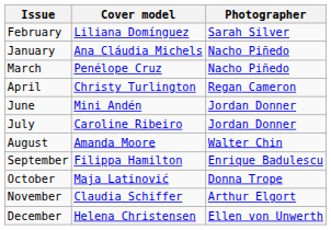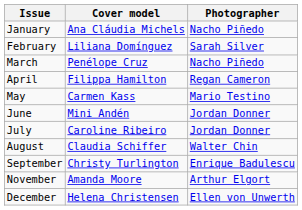 <table class="wikitable">
 <tr>
 <th>Issue</th>
 <th>Cover model</th>
 <th>Photographer</th>
 </tr>
 <tr>
+<td>January</td>
+<td><a href='#'>Ana Cláudia Michels</a></td>
+<td><a href='#'>Nacho Piñedo</a></td>
+</tr>
+<tr>
 <td>February</td>
 <td><a href='#'>Liliana Domínguez</a></td>
 <td><a href='#'>Sarah Silver</a></td>
-</tr>
-<tr>
-<td>January</td>
-<td><a href='#'>Ana Cláudia Michels</a></td>
-<td><a href='#'>Nacho Piñedo</a></td>
 </tr>
 <tr>
 <td>March</td>
 <td><a href='#'>Penélope Cruz</a></td>
 <td><a href='#'>Nacho Piñedo</a></td>
 </tr>
 <tr>
 <td>April</td>
-<td><a href='#'>Christy Turlington</a></td>
+<td><a href='#'>Filippa Hamilton</a></td>
 <td><a href='#'>Regan Cameron</a></td>
+</tr>
+<tr>
+<td>May</td>
+<td><a href='#'>Carmen Kass</a></td>
+<td><a href='#'>Mario Testino</a></td>
 </tr>
 <tr>
 <td>June</td>
 <td><a href='#'>Mini Andén</a></td>
 <td><a href='#'>Jordan Donner</a></td>
 </tr>
 <tr>
 <td>July</td>
 <td><a href='#'>Caroline Ribeiro</a></td>
 <td><a href='#'>Jordan Donner</a></td>
 </tr>
 <tr>
 <td>August</td>
-<td><a href='#'>Amanda Moore</a></td>
+<td><a href='#'>Claudia Schiffer</a></td>
 <td><a href='#'>Walter Chin</a></td>
 </tr>
 <tr>
 <td>September</td>
-<td><a href='#'>Filippa Hamilton</a></td>
+<td><a href='#'>Christy Turlington</a></td>
 <td><a href='#'>Enrique Badulescu</a></td>
 </tr>
 <tr>
-<td>October</td>
-<td><a href='#'>Maja Latinović</a></td>
-<td><a href='#'>Donna Trope</a></td>
-</tr>
-<tr>
 <td>November</td>
-<td><a href='#'>Claudia Schiffer</a></td>
+<td><a href='#'>Amanda Moore</a></td>
 <td><a href='#'>Arthur Elgort</a></td>
 </tr>
 <tr>
 <td>December</td>
 <td><a href='#'>Helena Christensen</a></td>
 <td><a href='#'>Ellen von Unwerth</a></td>
 </tr>
 </table>
